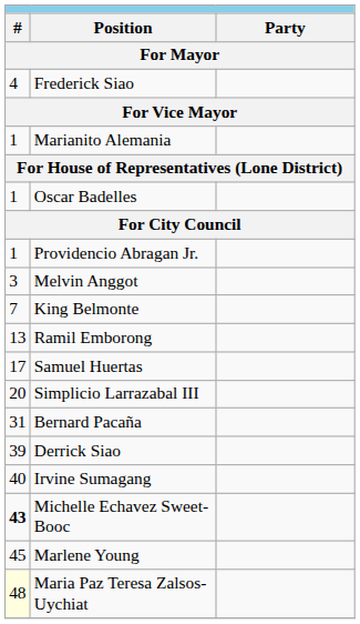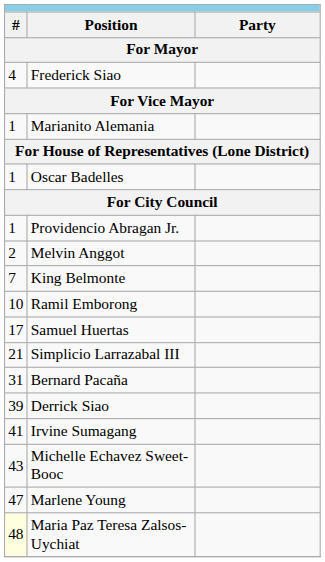 <table class="wikitable" style="font-size:90%">
 <tr>
 <td colspan="4" bgcolor="#87CEEB"></td>
 </tr>
 <tr>
 <th>#</th>
 <th width=150px>Position</th>
 <th colspan=2 width=110px>Party</th>
 </tr>
 <tr>
 <th colspan="4">For Mayor</th>
 </tr>
 <tr>
 <td>4</td>
 <td>Frederick Siao</td>
 <td></td>
 </tr>
 <tr>
 <th colspan="4">For Vice Mayor</th>
 </tr>
 <tr>
 <td>1</td>
 <td>Marianito Alemania</td>
 <td></td>
 </tr>
 <tr>
 <th colspan="4">For House of Representatives (Lone District)</th>
 </tr>
 <tr>
 <td>1</td>
 <td>Oscar Badelles</td>
 <td></td>
 </tr>
 <tr>
 <th colspan="4">For City Council</th>
 </tr>
 <tr>
 <td>1</td>
 <td>Providencio Abragan Jr.</td>
 <td></td>
 </tr>
 <tr>
-<td>3</td>
+<td>2</td>
 <td>Melvin Anggot</td>
 <td></td>
 </tr>
 <tr>
 <td>7</td>
 <td>King Belmonte</td>
 <td></td>
 </tr>
 <tr>
-<td>13</td>
+<td>10</td>
 <td>Ramil Emborong</td>
 <td></td>
 </tr>
 <tr>
 <td>17</td>
 <td>Samuel Huertas</td>
 <td></td>
 </tr>
 <tr>
-<td>20</td>
+<td>21</td>
 <td>Simplicio Larrazabal III</td>
 <td></td>
 </tr>
 <tr>
 <td>31</td>
 <td>Bernard Pacaña</td>
 <td></td>
 </tr>
 <tr>
 <td>39</td>
 <td>Derrick Siao</td>
 <td></td>
 </tr>
 <tr>
-<td>40</td>
+<td>41</td>
 <td>Irvine Sumagang</td>
 <td></td>
 </tr>
 <tr>
-<td><strong>43</strong></td>
+<td>43</td>
 <td>Michelle Echavez Sweet-Booc</td>
 <td></td>
 </tr>
 <tr>
-<td>45</td>
+<td>47</td>
 <td>Marlene Young</td>
 <td></td>
 </tr>
 <tr>
 <td style="background: lightyellow;">48</td>
 <td>Maria Paz Teresa Zalsos-Uychiat</td>
 <td></td>
 </tr>
 <tr>
 </tr>
 </table>
